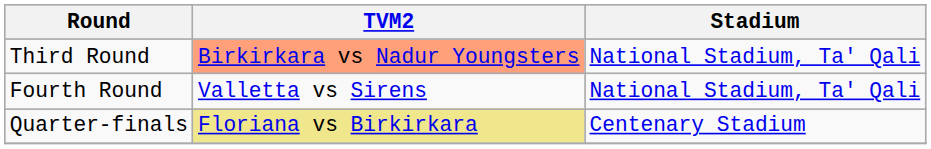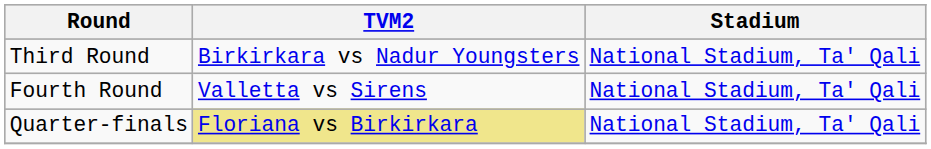 <table class="wikitable">
 <tr>
 <th>Round</th>
 <th><a href='#'>TVM2</a></th>
 <th>Stadium</th>
 </tr>
 <tr>
 <td>Third Round</td>
-<td style="background: lightsalmon;"><a href='#'>Birkirkara</a> vs <a href='#'>Nadur Youngsters</a></td>
+<td><a href='#'>Birkirkara</a> vs <a href='#'>Nadur Youngsters</a></td>
 <td><a href='#'>National Stadium, Ta' Qali</a></td>
 </tr>
 <tr>
 <td>Fourth Round</td>
 <td><a href='#'>Valletta</a> vs <a href='#'>Sirens</a></td>
 <td><a href='#'>National Stadium, Ta' Qali</a></td>
 </tr>
 <tr>
 <td>Quarter-finals</td>
 <td style="background: khaki;"><a href='#'>Floriana</a> vs <a href='#'>Birkirkara</a></td>
-<td><a href='#'>Centenary Stadium</a></td>
+<td><a href='#'>National Stadium, Ta' Qali</a></td>
 </tr>
 <tr>
 </tr>
 </table>
